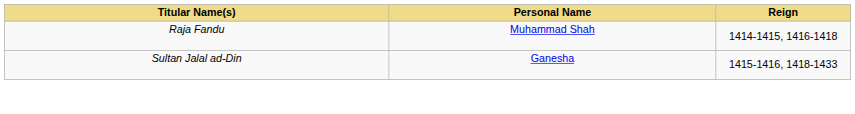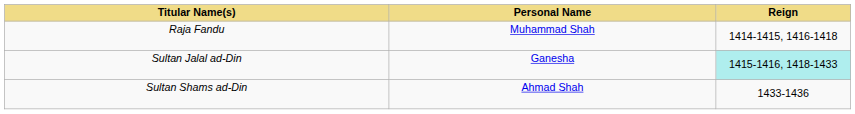 <table width=100% class="wikitable">
 <tr>
 <th style="background-color:#F0DC88" width=20%>Titular Name(s)</th>
 <th style="background-color:#F0DC88" width=17%>Personal Name</th>
 <th style="background-color:#F0DC88" width=7%>Reign</th>
 </tr>
 <tr>
 <td align="center"><em>Raja Fandu</em><br><small></small><br><small></small></td>
 <td align="center"><a href='#'>Muhammad Shah</a><br><small></small><br><small></small></td>
 <td align="center">1414-1415, 1416-1418</td>
 </tr>
 <tr>
 <td align="center"><em>Sultan Jalal ad-Din</em><br><small></small><br><small></small></td>
 <td align="center"><a href='#'>Ganesha</a><br><small></small><br><small></small></td>
-<td align="center">1415-1416, 1418-1433</td>
+<td align="center" style="background: paleturquoise;">1415-1416, 1418-1433</td>
+</tr>
+<tr>
+<td align="center"><em>Sultan Shams ad-Din</em><br><small></small><br><small></small></td>
+<td align="center"><a href='#'>Ahmad Shah</a><br><small></small><br><small></small></td>
+<td align="center">1433-1436</td>
 </tr>
 </table>
